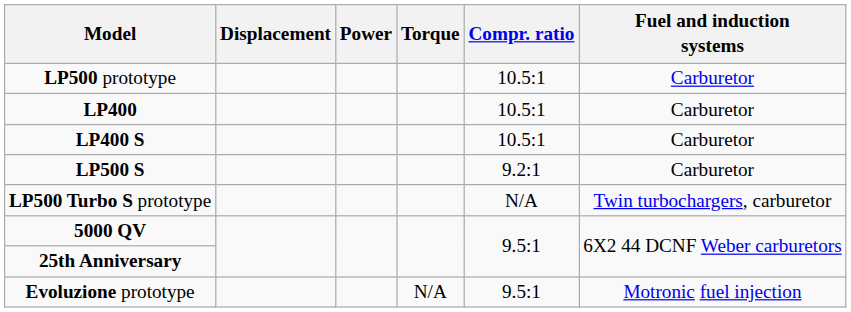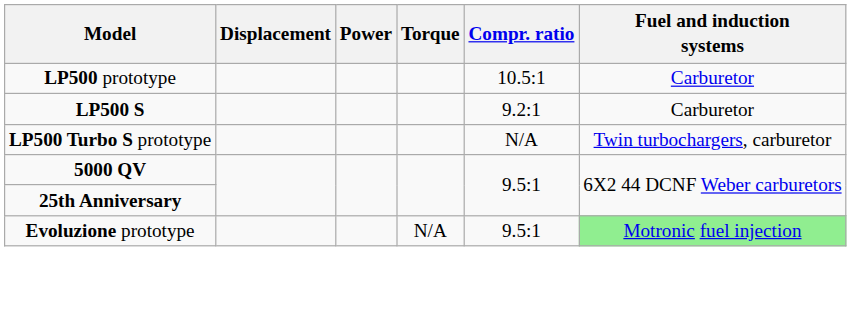 <table class="wikitable" style="text-align:center;">
 <tr style="line-height:1.3em">
 <th>Model</th>
 <th>Displacement</th>
 <th>Power</th>
 <th>Torque</th>
 <th><a href='#'>Compr. ratio</a></th>
 <th>Fuel and induction<br>systems</th>
 </tr>
 <tr>
 <td><strong>LP500</strong> prototype</td>
 <td></td>
 <td></td>
 <td> </td>
 <td>10.5:1</td>
 <td><a href='#'>Carburetor</a></td>
-</tr>
-<tr>
-<td><strong>LP400</strong></td>
-<td></td>
-<td></td>
-<td> </td>
-<td>10.5:1</td>
-<td>Carburetor</td>
-</tr>
-<tr>
-<td><strong>LP400 S</strong></td>
-<td></td>
-<td></td>
-<td> </td>
-<td>10.5:1</td>
-<td>Carburetor</td>
 </tr>
 <tr>
 <td><strong>LP500 S</strong></td>
 <td></td>
 <td></td>
 <td> </td>
 <td>9.2:1</td>
 <td>Carburetor</td>
 </tr>
 <tr>
 <td><strong>LP500 Turbo S</strong> prototype</td>
 <td></td>
 <td></td>
 <td> </td>
 <td>N/A</td>
 <td><a href='#'>Twin turbochargers</a>, carburetor</td>
 </tr>
 <tr>
 <td><strong>5000 QV</strong></td>
 <td rowspan=2></td>
 <td rowspan=2></td>
 <td rowspan=2> </td>
 <td rowspan=2>9.5:1</td>
 <td rowspan=2>6X2 44 DCNF <a href='#'>Weber carburetors</a></td>
 </tr>
 <tr>
 <td><strong>25th Anniversary</strong></td>
 </tr>
 <tr>
 <td><strong>Evoluzione</strong> prototype</td>
 <td></td>
 <td> </td>
 <td>N/A</td>
 <td>9.5:1</td>
-<td><a href='#'>Motronic</a> <a href='#'>fuel injection</a></td>
+<td style="background: lightgreen;"><a href='#'>Motronic</a> <a href='#'>fuel injection</a></td>
 </tr>
 </table>
